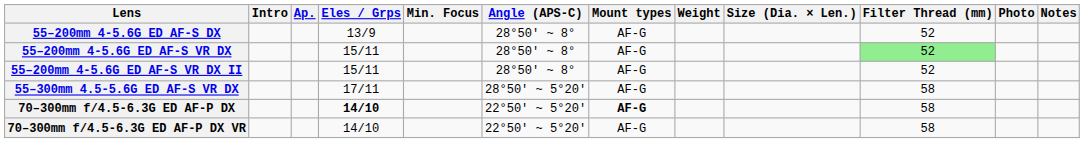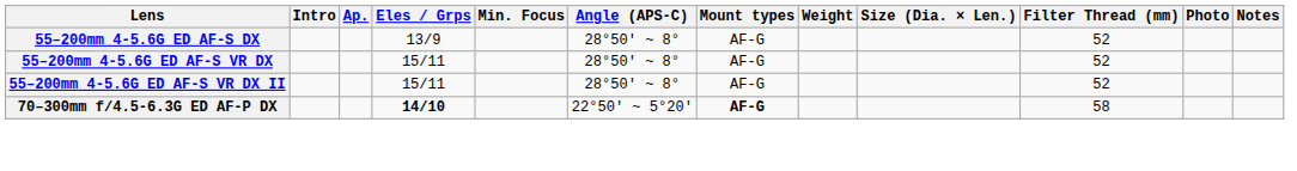 <table class="wikitable sortable" style="font-size:85%;text-align:center;">
 <tr>
 <th data-sort-type="text">Lens</th>
 <th data-sort-type="isoDate">Intro</th>
 <th data-sort-type="text"><a href='#'>Ap.</a></th>
 <th data-sort-type="number"><a href='#'>Eles / Grps</a></th>
 <th data-sort-type="number">Min. Focus</th>
 <th data-sort-type="number"><a href='#'>Angle</a> (APS-C)</th>
 <th data-sort-type="text">Mount types</th>
 <th data-sort-type="number">Weight</th>
 <th data-sort-type="number">Size (Dia. × Len.)</th>
 <th data-sort-type="number">Filter Thread (mm)</th>
 <th class="unsortable">Photo</th>
 <th class="unsortable">Notes</th>
 </tr>
 <tr>
 <th><a href='#'>55–200mm 4-5.6G ED AF-S DX</a></th>
 <td></td>
 <td></td>
 <td>13/9</td>
 <td></td>
 <td>28°50' ~ 8°</td>
 <td>AF-G</td>
 <td></td>
 <td></td>
 <td>52</td>
 <td></td>
 <td style="font-size:90%;text-align:left;"></td>
 </tr>
 <tr>
 <th><a href='#'>55–200mm 4-5.6G ED AF-S VR DX</a></th>
 <td></td>
 <td></td>
 <td>15/11</td>
 <td></td>
 <td>28°50' ~ 8°</td>
 <td>AF-G</td>
 <td></td>
 <td></td>
-<td style="background: lightgreen;">52</td>
+<td>52</td>
 <td></td>
 <td style="font-size:90%;text-align:left;"></td>
 </tr>
 <tr>
 <th><a href='#'>55–200mm 4-5.6G ED AF-S VR DX II</a></th>
 <td></td>
 <td></td>
 <td>15/11</td>
 <td></td>
 <td>28°50' ~ 8°</td>
 <td>AF-G</td>
 <td></td>
 <td></td>
 <td>52</td>
 <td></td>
 <td style="font-size:90%;text-align:left;"></td>
 </tr>
 <tr>
-<th><a href='#'>55–300mm 4.5-5.6G ED AF-S VR DX</a></th>
-<td></td>
-<td></td>
-<td>17/11</td>
-<td></td>
-<td>28°50' ~ 5°20'</td>
-<td>AF-G</td>
-<td></td>
-<td></td>
-<td>58</td>
-<td></td>
-<td style="font-size:90%;text-align:left;"></td>
-</tr>
-<tr>
 <th>70–300mm f/4.5-6.3G ED AF-P DX</th>
 <td></td>
 <td></td>
 <td><strong>14/10</strong></td>
 <td></td>
 <td>22°50' ~ 5°20'</td>
 <td><strong>AF-G</strong></td>
 <td></td>
 <td></td>
 <td>58</td>
 <td></td>
 <td style="font-size:90%;text-align:left;"></td>
 </tr>
-<tr>
-<th>70–300mm f/4.5-6.3G ED AF-P DX VR</th>
-<td></td>
-<td></td>
-<td>14/10</td>
-<td></td>
-<td>22°50' ~ 5°20'</td>
-<td>AF-G</td>
-<td></td>
-<td></td>
-<td>58</td>
-<td></td>
-<td style="font-size:90%;text-align:left;"></td>
-</tr>
 </table>
